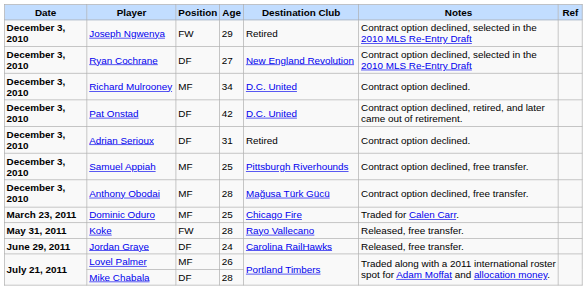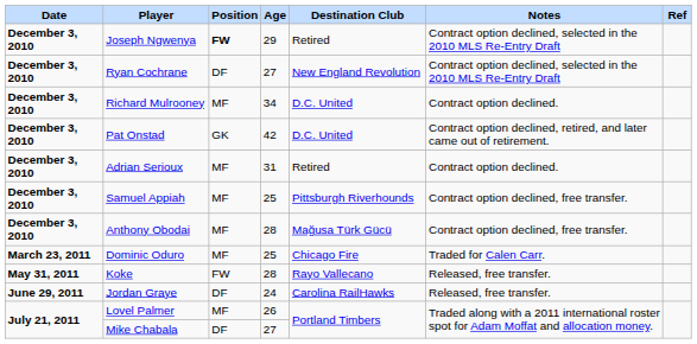 <table class="wikitable" style="text-align:left; font-size:95%;">
 <tr>
 <th style="background:#c2ddff; width:120px;">Date</th>
 <th style="background:#c2ddff; width:130px;">Player</th>
 <th style="background:#c2ddff; width:50px;">Position</th>
 <th style="background:#c2ddff; width:30px;">Age</th>
 <th style="background:#c2ddff; width:170px;">Destination Club</th>
 <th style="background:#c2ddff; width:300px;">Notes</th>
 <th style="background:#c2ddff; width:30px;">Ref</th>
 </tr>
 <tr>
 <td><strong>December 3, 2010</strong></td>
 <td> <a href='#'>Joseph Ngwenya</a></td>
-<td>FW</td>
+<td><strong>FW</strong></td>
 <td>29</td>
 <td>Retired</td>
 <td>Contract option declined, selected in the <a href='#'>2010 MLS Re-Entry Draft</a></td>
 <td></td>
 </tr>
 <tr>
 <td><strong>December 3, 2010</strong></td>
 <td> <a href='#'>Ryan Cochrane</a></td>
 <td>DF</td>
 <td>27</td>
 <td> <a href='#'>New England Revolution</a></td>
 <td>Contract option declined, selected in the <a href='#'>2010 MLS Re-Entry Draft</a></td>
 <td></td>
 </tr>
 <tr>
 <td><strong>December 3, 2010</strong></td>
 <td> <a href='#'>Richard Mulrooney</a></td>
 <td>MF</td>
 <td>34</td>
 <td> <a href='#'>D.C. United</a></td>
 <td>Contract option declined.</td>
 <td></td>
 </tr>
 <tr>
 <td><strong>December 3, 2010</strong></td>
 <td> <a href='#'>Pat Onstad</a></td>
-<td>DF</td>
+<td>GK</td>
 <td>42</td>
 <td> <a href='#'>D.C. United</a></td>
 <td>Contract option declined, retired, and later came out of retirement.</td>
 <td></td>
 </tr>
 <tr>
 <td><strong>December 3, 2010</strong></td>
 <td> <a href='#'>Adrian Serioux</a></td>
-<td>DF</td>
+<td>MF</td>
 <td>31</td>
 <td>Retired</td>
 <td>Contract option declined.</td>
 <td></td>
 </tr>
 <tr>
 <td><strong>December 3, 2010</strong></td>
 <td> <a href='#'>Samuel Appiah</a></td>
 <td>MF</td>
 <td>25</td>
 <td> <a href='#'>Pittsburgh Riverhounds</a></td>
 <td>Contract option declined, free transfer.</td>
 <td></td>
 </tr>
 <tr>
 <td><strong>December 3, 2010</strong></td>
 <td> <a href='#'>Anthony Obodai</a></td>
 <td>MF</td>
 <td>28</td>
 <td> <a href='#'>Mağusa Türk Gücü</a></td>
 <td>Contract option declined, free transfer.</td>
 <td></td>
 </tr>
 <tr>
 <td><strong>March 23, 2011</strong></td>
 <td> <a href='#'>Dominic Oduro</a></td>
 <td>MF</td>
 <td>25</td>
 <td> <a href='#'>Chicago Fire</a></td>
 <td>Traded for <a href='#'>Calen Carr</a>.</td>
 <td></td>
 </tr>
 <tr>
 <td><strong>May 31, 2011</strong></td>
 <td> <a href='#'>Koke</a></td>
 <td>FW</td>
 <td>28</td>
 <td> <a href='#'>Rayo Vallecano</a></td>
 <td>Released, free transfer.</td>
 <td></td>
 </tr>
 <tr>
 <td><strong>June 29, 2011</strong></td>
 <td> <a href='#'>Jordan Graye</a></td>
 <td>DF</td>
 <td>24</td>
 <td> <a href='#'>Carolina RailHawks</a></td>
 <td>Released, free transfer.</td>
 <td></td>
 </tr>
 <tr>
 <td rowspan="2"><strong>July 21, 2011</strong></td>
 <td> <a href='#'>Lovel Palmer</a></td>
 <td>MF</td>
 <td>26</td>
 <td rowspan="2"> <a href='#'>Portland Timbers</a></td>
 <td rowspan="2">Traded along with a 2011 international roster spot for <a href='#'>Adam Moffat</a> and <a href='#'>allocation money</a>.</td>
 <td rowspan="2"></td>
 </tr>
 <tr>
 <td> <a href='#'>Mike Chabala</a></td>
 <td>DF</td>
-<td>28</td>
+<td>27</td>
 </tr>
 </table>
